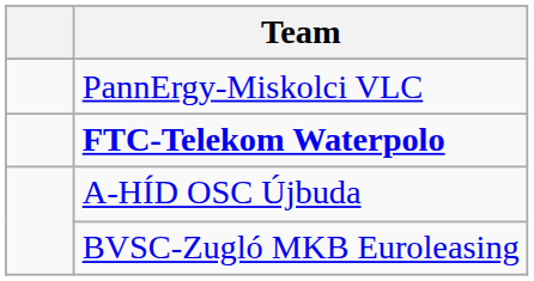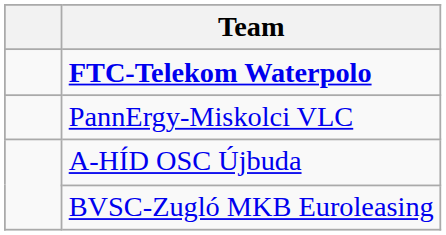 <table class="wikitable" style="text-align:center">
 <tr>
 <th width=25></th>
 <th>Team</th>
 </tr>
 <tr>
 <td></td>
-<td align=left> <a href='#'>PannErgy-Miskolci VLC</a></td>
+<td align=left> <strong><a href='#'>FTC-Telekom Waterpolo</a></strong></td>
 </tr>
 <tr>
 <td></td>
-<td align=left> <strong><a href='#'>FTC-Telekom Waterpolo</a></strong></td>
+<td align=left> <a href='#'>PannErgy-Miskolci VLC</a></td>
 </tr>
 <tr>
 <td rowspan=2></td>
 <td align=left> <a href='#'>A-HÍD OSC Újbuda</a></td>
 </tr>
 <tr>
 <td align=left> <a href='#'>BVSC-Zugló MKB Euroleasing</a></td>
 </tr>
 </table>
